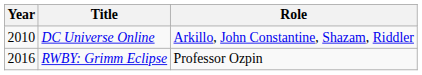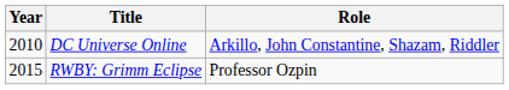 <table class="wikitable sortable">
 <tr>
 <th>Year</th>
 <th>Title</th>
 <th>Role</th>
 </tr>
 <tr>
 <td>2010</td>
 <td><em><a href='#'>DC Universe Online</a></em></td>
 <td><a href='#'>Arkillo</a>, <a href='#'>John Constantine</a>, <a href='#'>Shazam</a>, <a href='#'>Riddler</a></td>
 </tr>
 <tr>
-<td>2016</td>
+<td>2015</td>
 <td><em><a href='#'>RWBY: Grimm Eclipse</a></em></td>
 <td>Professor Ozpin</td>
 </tr>
 </table>
